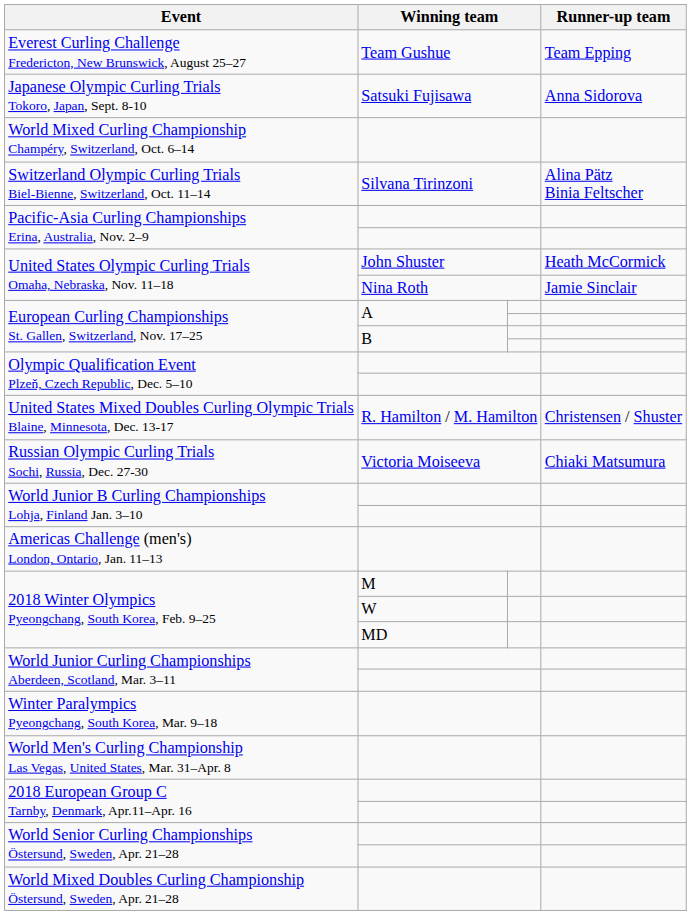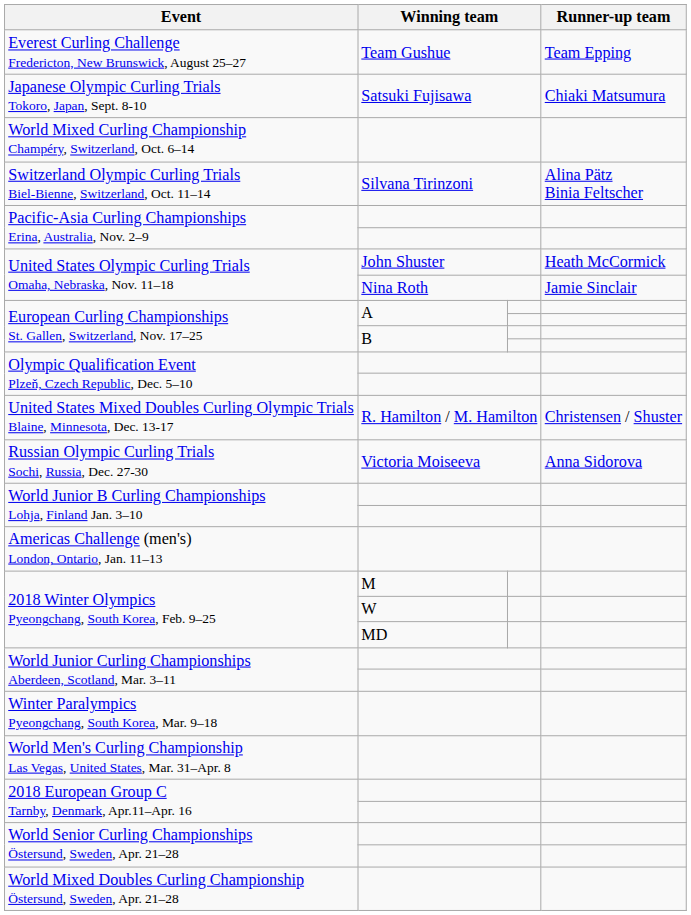 <table class="wikitable" style="white-space:nowrap;">
 <tr>
 <th>Event</th>
 <th colspan=2>Winning team</th>
 <th>Runner-up team</th>
 </tr>
 <tr>
 <td><a href='#'>Everest Curling Challenge</a> <br> <small><a href='#'>Fredericton, New Brunswick</a>, August 25–27</small></td>
 <td colspan=2><a href='#'>Team Gushue</a></td>
 <td colspan=2><a href='#'>Team Epping</a></td>
 </tr>
 <tr>
 <td><a href='#'>Japanese Olympic Curling Trials</a> <br> <small><a href='#'>Tokoro</a>, <a href='#'>Japan</a>, Sept. 8-10</small></td>
 <td colspan=2> <a href='#'>Satsuki Fujisawa</a></td>
-<td> <a href='#'>Anna Sidorova</a></td>
+<td> <a href='#'>Chiaki Matsumura</a></td>
 </tr>
 <tr>
 <td><a href='#'>World Mixed Curling Championship</a> <br> <small><a href='#'>Champéry</a>, <a href='#'>Switzerland</a>, Oct. 6–14</small></td>
 <td colspan=2></td>
 <td></td>
 </tr>
 <tr>
 <td><a href='#'>Switzerland Olympic Curling Trials</a> <br> <small><a href='#'>Biel-Bienne</a>, <a href='#'>Switzerland</a>, Oct. 11–14</small></td>
 <td colspan=2> <a href='#'>Silvana Tirinzoni</a></td>
 <td> <a href='#'>Alina Pätz</a><br> <a href='#'>Binia Feltscher</a></td>
 </tr>
 <tr>
 <td rowspan=2><a href='#'>Pacific-Asia Curling Championships</a> <br> <small><a href='#'>Erina</a>, <a href='#'>Australia</a>, Nov. 2–9</small></td>
 <td colspan=2></td>
 <td></td>
 </tr>
 <tr>
 <td colspan=2></td>
 <td></td>
 </tr>
 <tr>
 <td rowspan=2><a href='#'>United States Olympic Curling Trials</a> <br> <small><a href='#'>Omaha, Nebraska</a>, Nov. 11–18</small></td>
 <td colspan=2> <a href='#'>John Shuster</a></td>
 <td> <a href='#'>Heath McCormick</a></td>
 </tr>
 <tr>
 <td colspan=2> <a href='#'>Nina Roth</a></td>
 <td> <a href='#'>Jamie Sinclair</a></td>
 </tr>
 <tr>
 <td rowspan=4><a href='#'>European Curling Championships</a> <br> <small><a href='#'>St. Gallen</a>, <a href='#'>Switzerland</a>, Nov. 17–25</small></td>
 <td rowspan=2>A</td>
 <td></td>
 <td></td>
 </tr>
 <tr>
 <td></td>
 <td></td>
 </tr>
 <tr>
 <td rowspan=2>B</td>
 <td></td>
 <td></td>
 </tr>
 <tr>
 <td></td>
 <td></td>
 </tr>
 <tr>
 <td rowspan=2><a href='#'>Olympic Qualification Event</a> <br> <small><a href='#'>Plzeň, Czech Republic</a>, Dec. 5–10</small></td>
 <td colspan=2></td>
 <td></td>
 </tr>
 <tr>
 <td colspan=2></td>
 <td></td>
 </tr>
 <tr>
 <td><a href='#'>United States Mixed Doubles Curling Olympic Trials</a> <br> <small><a href='#'>Blaine</a>, <a href='#'>Minnesota</a>, Dec. 13-17</small></td>
 <td colspan=2> <a href='#'>R. Hamilton</a> / <a href='#'>M. Hamilton</a></td>
 <td> <a href='#'>Christensen</a> / <a href='#'>Shuster</a></td>
 </tr>
 <tr>
 <td><a href='#'>Russian Olympic Curling Trials</a><br><small><a href='#'>Sochi</a>, <a href='#'>Russia</a>, Dec. 27-30</small></td>
 <td colspan=2> <a href='#'>Victoria Moiseeva</a></td>
-<td> <a href='#'>Chiaki Matsumura</a></td>
+<td> <a href='#'>Anna Sidorova</a></td>
 </tr>
 <tr>
 <td rowspan=2><a href='#'>World Junior B Curling Championships</a> <br> <small><a href='#'>Lohja</a>, <a href='#'>Finland</a> Jan. 3–10</small></td>
 <td colspan="2"></td>
 <td></td>
 </tr>
 <tr>
 <td colspan=2></td>
 <td></td>
 </tr>
 <tr>
 <td><a href='#'>Americas Challenge</a> (men's) <br> <small><a href='#'>London, Ontario</a>, Jan. 11–13</small></td>
 <td colspan=2></td>
 <td></td>
 </tr>
 <tr>
 <td rowspan=3><a href='#'>2018 Winter Olympics</a> <br> <small><a href='#'>Pyeongchang</a>, <a href='#'>South Korea</a>, Feb. 9–25</small></td>
 <td rowspan=1>M</td>
 <td></td>
 <td></td>
 </tr>
 <tr>
 <td rowspan=1>W</td>
 <td></td>
 <td></td>
 </tr>
 <tr>
 <td rowspan=1>MD</td>
 <td></td>
 <td></td>
 </tr>
 <tr>
 <td rowspan=2><a href='#'>World Junior Curling Championships</a> <br> <small><a href='#'>Aberdeen, Scotland</a>, Mar. 3–11</small></td>
 <td colspan=2></td>
 <td></td>
 </tr>
 <tr>
 <td colspan=2></td>
 <td></td>
 </tr>
 <tr>
 <td><a href='#'>Winter Paralympics</a> <br> <small><a href='#'>Pyeongchang</a>, <a href='#'>South Korea</a>, Mar. 9–18</small></td>
 <td colspan=2></td>
 <td></td>
 </tr>
 <tr>
 <td><a href='#'>World Men's Curling Championship</a> <br> <small><a href='#'>Las Vegas</a>, <a href='#'>United States</a>, Mar. 31–Apr. 8</small></td>
 <td colspan=2></td>
 <td></td>
 </tr>
 <tr>
 <td rowspan=2><a href='#'>2018 European Group C</a> <br> <small><a href='#'>Tarnby</a>, <a href='#'>Denmark</a>, Apr.11–Apr. 16</small></td>
 <td colspan=2></td>
 <td></td>
 </tr>
 <tr>
 <td colspan=2></td>
 <td></td>
 </tr>
 <tr>
 <td rowspan=2><a href='#'>World Senior Curling Championships</a> <br> <small><a href='#'>Östersund</a>, <a href='#'>Sweden</a>, Apr. 21–28</small></td>
 <td colspan=2></td>
 <td></td>
 </tr>
 <tr>
 <td colspan=2></td>
 <td></td>
 </tr>
 <tr>
 <td><a href='#'>World Mixed Doubles Curling Championship</a> <br> <small><a href='#'>Östersund</a>, <a href='#'>Sweden</a>, Apr. 21–28</small></td>
 <td colspan=2></td>
 <td></td>
 </tr>
 </table>
